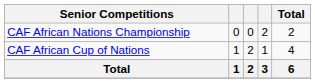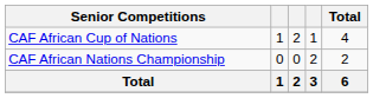 <table class="wikitable" style="width:30%; font-size:90%; text-align:center">
 <tr>
 <th>Senior Competitions</th>
 <th></th>
 <th></th>
 <th></th>
 <th>Total</th>
 </tr>
 <tr>
+<td align=left><a href='#'>CAF African Cup of Nations</a></td>
+<td>1</td>
+<td>2</td>
+<td>1</td>
+<td>4</td>
+</tr>
+<tr>
 <td align=left><a href='#'>CAF African Nations Championship</a></td>
 <td>0</td>
 <td>0</td>
 <td>2</td>
 <td>2</td>
-</tr>
-<tr>
-<td align=left><a href='#'>CAF African Cup of Nations</a></td>
-<td>1</td>
-<td>2</td>
-<td>1</td>
-<td>4</td>
 </tr>
 <tr>
 <th>Total</th>
 <th>1</th>
 <th>2</th>
 <th>3</th>
 <th>6</th>
 </tr>
 <tr>
 </tr>
 </table>
